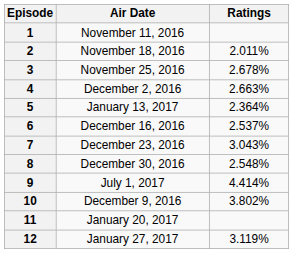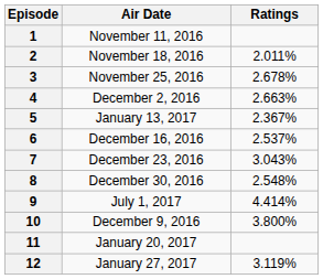 <table class="wikitable" style="text-align:center">
 <tr>
 <th width="50">Episode</th>
 <th width="200">Air Date</th>
 <th width="100">Ratings</th>
 </tr>
 <tr>
 <th>1</th>
 <td>November 11, 2016</td>
 <td></td>
 </tr>
 <tr>
 <th>2</th>
 <td>November 18, 2016</td>
 <td>2.011%</td>
 </tr>
 <tr>
 <th>3</th>
 <td>November 25, 2016</td>
 <td>2.678%</td>
 </tr>
 <tr>
 <th>4</th>
 <td>December 2, 2016</td>
 <td>2.663%</td>
 </tr>
 <tr>
 <th>5</th>
 <td>January 13, 2017</td>
-<td>2.364%</td>
+<td>2.367%</td>
 </tr>
 <tr>
 <th>6</th>
 <td>December 16, 2016</td>
 <td>2.537%</td>
 </tr>
 <tr>
 <th>7</th>
 <td>December 23, 2016</td>
 <td>3.043%</td>
 </tr>
 <tr>
 <th>8</th>
 <td>December 30, 2016</td>
 <td>2.548%</td>
 </tr>
 <tr>
 <th>9</th>
 <td>July 1, 2017</td>
 <td>4.414%</td>
 </tr>
 <tr>
 <th>10</th>
 <td>December 9, 2016</td>
-<td>3.802%</td>
+<td>3.800%</td>
 </tr>
 <tr>
 <th>11</th>
 <td>January 20, 2017</td>
 <td></td>
 </tr>
 <tr>
 <th>12</th>
 <td>January 27, 2017</td>
 <td>3.119%</td>
 </tr>
 </table>
